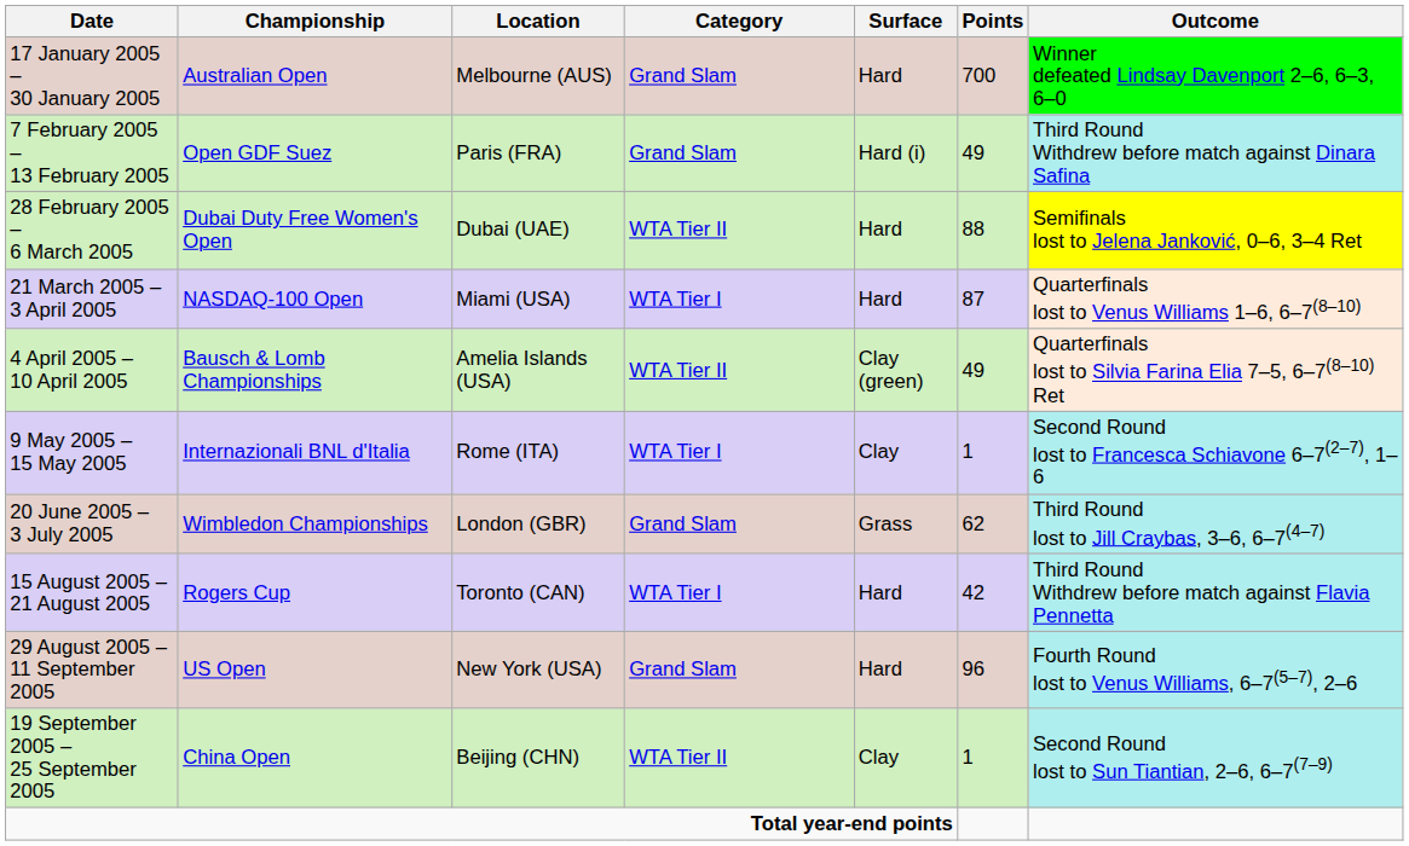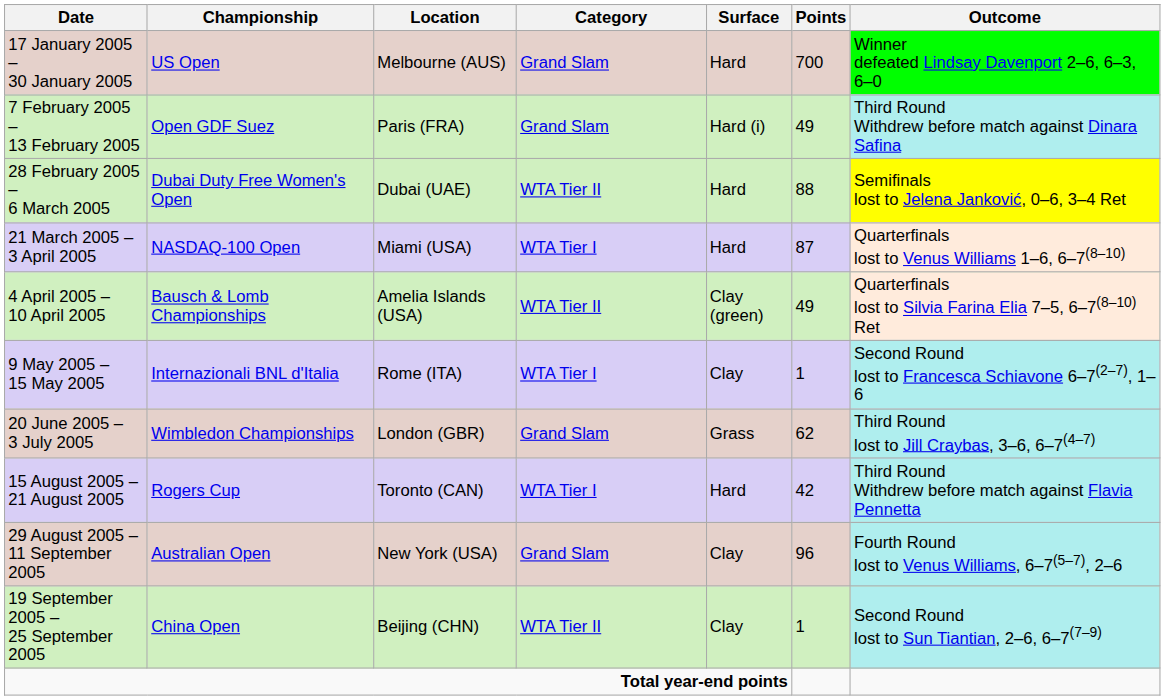 <table class="wikitable">
 <tr>
 <th width=130>Date</th>
 <th width=210>Championship</th>
 <th width=130>Location</th>
 <th width=175>Category</th>
 <th width=75>Surface</th>
 <th width=40>Points</th>
 <th width=290>Outcome</th>
 </tr>
 <tr style="background:#e5d1cb;">
 <td>17 January 2005 –<br>30 January 2005</td>
-<td><a href='#'>Australian Open</a></td>
+<td><a href='#'>US Open</a></td>
 <td>Melbourne (AUS)</td>
 <td><a href='#'>Grand Slam</a></td>
 <td>Hard</td>
 <td>700</td>
 <td style="background:lime;">Winner <br>defeated <a href='#'>Lindsay Davenport</a> 2–6, 6–3, 6–0</td>
 </tr>
 <tr style="background:#d0f0c0;">
 <td>7 February 2005 –<br>13 February 2005</td>
 <td><a href='#'>Open GDF Suez</a></td>
 <td>Paris (FRA)</td>
 <td><a href='#'>Grand Slam</a></td>
 <td>Hard (i)</td>
 <td>49</td>
 <td style="background:#afeeee;">Third Round <br>Withdrew before match against <a href='#'>Dinara Safina</a></td>
 </tr>
 <tr style="background:#d0f0c0;">
 <td>28 February 2005 –<br>6 March 2005</td>
 <td><a href='#'>Dubai Duty Free Women's Open</a></td>
 <td>Dubai (UAE)</td>
 <td><a href='#'>WTA Tier II</a></td>
 <td>Hard</td>
 <td>88</td>
 <td style="background:yellow">Semifinals <br>lost to <a href='#'>Jelena Janković</a>, 0–6, 3–4 Ret</td>
 </tr>
 <tr style="background:#d8cef6">
 <td>21 March 2005 –<br>3 April 2005</td>
 <td><a href='#'>NASDAQ-100 Open</a></td>
 <td>Miami (USA)</td>
 <td><a href='#'>WTA Tier I</a></td>
 <td>Hard</td>
 <td>87</td>
 <td style="background:#ffebdc;">Quarterfinals <br>lost to <a href='#'>Venus Williams</a> 1–6, 6–7<sup>(8–10)</sup></td>
 </tr>
 <tr style="background:#d0f0c0;">
 <td>4 April 2005 –<br>10 April 2005</td>
 <td><a href='#'>Bausch & Lomb Championships</a></td>
 <td>Amelia Islands (USA)</td>
 <td><a href='#'>WTA Tier II</a></td>
 <td>Clay (green)</td>
 <td>49</td>
 <td style="background:#ffebdc;">Quarterfinals <br>lost to <a href='#'>Silvia Farina Elia</a> 7–5, 6–7<sup>(8–10)</sup> Ret</td>
 </tr>
 <tr style="background:#d8cef6">
 <td>9 May 2005 –<br>15 May 2005</td>
 <td><a href='#'>Internazionali BNL d'Italia</a></td>
 <td>Rome (ITA)</td>
 <td><a href='#'>WTA Tier I</a></td>
 <td>Clay</td>
 <td>1</td>
 <td style="background:#afeeee;">Second Round <br>lost to <a href='#'>Francesca Schiavone</a> 6–7<sup>(2–7)</sup>, 1–6</td>
 </tr>
 <tr style="background:#e5d1cb;">
 <td>20 June 2005 –<br>3 July 2005</td>
 <td><a href='#'>Wimbledon Championships</a></td>
 <td>London (GBR)</td>
 <td><a href='#'>Grand Slam</a></td>
 <td>Grass</td>
 <td>62</td>
 <td style="background:#afeeee;">Third Round <br>lost to <a href='#'>Jill Craybas</a>, 3–6, 6–7<sup>(4–7)</sup></td>
 </tr>
 <tr style="background:#d8cef6">
 <td>15 August 2005 –<br>21 August 2005</td>
 <td><a href='#'>Rogers Cup</a></td>
 <td>Toronto (CAN)</td>
 <td><a href='#'>WTA Tier I</a></td>
 <td>Hard</td>
 <td>42</td>
 <td style="background:#afeeee;">Third Round <br>Withdrew before match against <a href='#'>Flavia Pennetta</a></td>
 </tr>
 <tr style="background:#e5d1cb;">
 <td>29 August 2005 –<br>11 September 2005</td>
-<td><a href='#'>US Open</a></td>
+<td><a href='#'>Australian Open</a></td>
 <td>New York (USA)</td>
 <td><a href='#'>Grand Slam</a></td>
-<td>Hard</td>
+<td>Clay</td>
 <td>96</td>
 <td style="background:#afeeee;">Fourth Round <br>lost to <a href='#'>Venus Williams</a>, 6–7<sup>(5–7)</sup>, 2–6</td>
 </tr>
 <tr style="background:#d0f0c0;">
 <td>19 September 2005 –<br>25 September 2005</td>
 <td><a href='#'>China Open</a></td>
 <td>Beijing (CHN)</td>
 <td><a href='#'>WTA Tier II</a></td>
 <td>Clay</td>
 <td>1</td>
 <td style="background:#afeeee;">Second Round <br>lost to <a href='#'>Sun Tiantian</a>, 2–6, 6–7<sup>(7–9)</sup></td>
 </tr>
 <tr>
 <td colspan=5 align=right><strong>Total year-end points</strong></td>
 <td></td>
 <td></td>
 </tr>
 </table>
